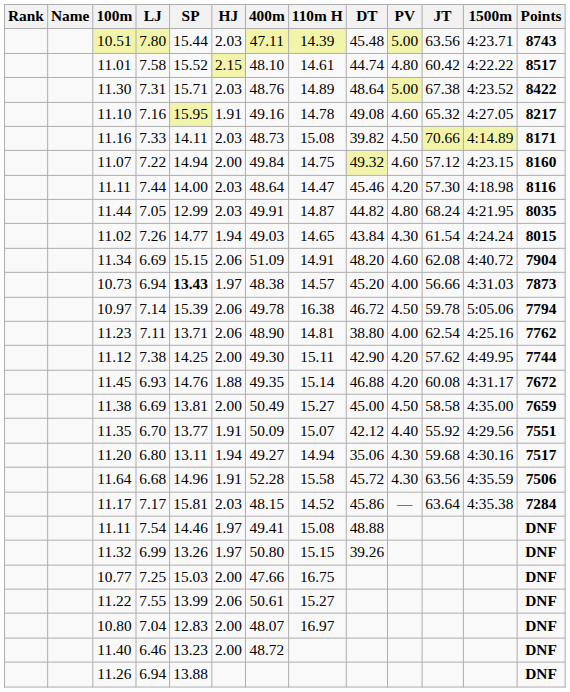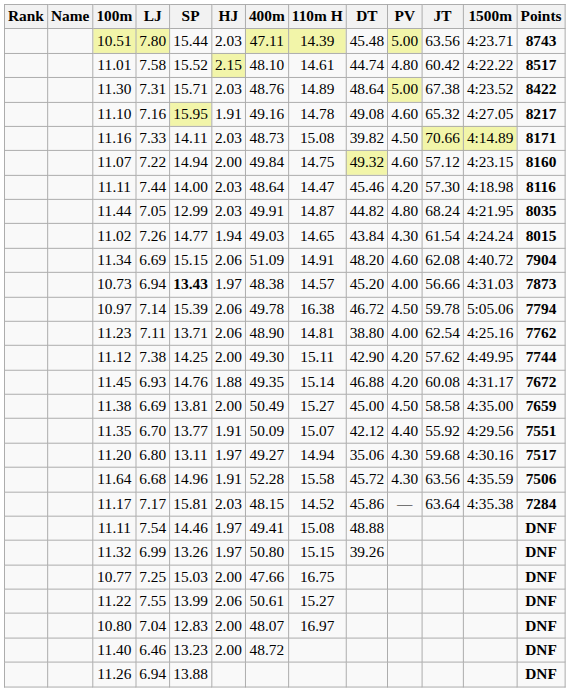 <table class="wikitable sortable" style="text-align:center">
 <tr>
 <th>Rank</th>
 <th>Name</th>
 <th>100m</th>
 <th>LJ</th>
 <th>SP</th>
 <th>HJ</th>
 <th>400m</th>
 <th>110m H</th>
 <th>DT</th>
 <th>PV</th>
 <th>JT</th>
 <th>1500m</th>
 <th>Points</th>
 </tr>
 <tr>
 <td></td>
 <td align=left></td>
 <td bgcolor=#F2F5A9>10.51</td>
 <td bgcolor=#F2F5A9>7.80</td>
 <td>15.44</td>
 <td>2.03</td>
 <td bgcolor=#F2F5A9>47.11</td>
 <td bgcolor=#F2F5A9>14.39</td>
 <td>45.48</td>
 <td bgcolor=#F2F5A9>5.00</td>
 <td>63.56</td>
 <td>4:23.71</td>
 <td><strong>8743</strong></td>
 </tr>
 <tr>
 <td></td>
 <td align=left></td>
 <td>11.01</td>
 <td>7.58</td>
 <td>15.52</td>
 <td bgcolor=#F2F5A9>2.15</td>
 <td>48.10</td>
 <td>14.61</td>
 <td>44.74</td>
 <td>4.80</td>
 <td>60.42</td>
 <td>4:22.22</td>
 <td><strong>8517</strong></td>
 </tr>
 <tr>
 <td></td>
 <td align=left></td>
 <td>11.30</td>
 <td>7.31</td>
 <td>15.71</td>
 <td>2.03</td>
 <td>48.76</td>
 <td>14.89</td>
 <td>48.64</td>
 <td bgcolor=#F2F5A9>5.00</td>
 <td>67.38</td>
 <td>4:23.52</td>
 <td><strong>8422</strong></td>
 </tr>
 <tr>
 <td></td>
 <td align=left></td>
 <td>11.10</td>
 <td>7.16</td>
 <td bgcolor=#F2F5A9>15.95</td>
 <td>1.91</td>
 <td>49.16</td>
 <td>14.78</td>
 <td>49.08</td>
 <td>4.60</td>
 <td>65.32</td>
 <td>4:27.05</td>
 <td><strong>8217</strong></td>
 </tr>
 <tr>
 <td></td>
 <td align=left></td>
 <td>11.16</td>
 <td>7.33</td>
 <td>14.11</td>
 <td>2.03</td>
 <td>48.73</td>
 <td>15.08</td>
 <td>39.82</td>
 <td>4.50</td>
 <td bgcolor=#F2F5A9>70.66</td>
 <td bgcolor=#F2F5A9>4:14.89</td>
 <td><strong>8171</strong></td>
 </tr>
 <tr>
 <td></td>
 <td align=left></td>
 <td>11.07</td>
 <td>7.22</td>
 <td>14.94</td>
 <td>2.00</td>
 <td>49.84</td>
 <td>14.75</td>
 <td bgcolor=#F2F5A9>49.32</td>
 <td>4.60</td>
 <td>57.12</td>
 <td>4:23.15</td>
 <td><strong>8160</strong></td>
 </tr>
 <tr>
 <td></td>
 <td align=left></td>
 <td>11.11</td>
 <td>7.44</td>
 <td>14.00</td>
 <td>2.03</td>
 <td>48.64</td>
 <td>14.47</td>
 <td>45.46</td>
 <td>4.20</td>
 <td>57.30</td>
 <td>4:18.98</td>
 <td><strong>8116</strong></td>
 </tr>
 <tr>
 <td></td>
 <td align=left></td>
 <td>11.44</td>
 <td>7.05</td>
 <td>12.99</td>
 <td>2.03</td>
 <td>49.91</td>
 <td>14.87</td>
 <td>44.82</td>
 <td>4.80</td>
 <td>68.24</td>
 <td>4:21.95</td>
 <td><strong>8035</strong></td>
 </tr>
 <tr>
 <td></td>
 <td align=left></td>
 <td>11.02</td>
 <td>7.26</td>
 <td>14.77</td>
 <td>1.94</td>
 <td>49.03</td>
 <td>14.65</td>
 <td>43.84</td>
 <td>4.30</td>
 <td>61.54</td>
 <td>4:24.24</td>
 <td><strong>8015</strong></td>
 </tr>
 <tr>
 <td></td>
 <td align=left></td>
 <td>11.34</td>
 <td>6.69</td>
 <td>15.15</td>
 <td>2.06</td>
 <td>51.09</td>
 <td>14.91</td>
 <td>48.20</td>
 <td>4.60</td>
 <td>62.08</td>
 <td>4:40.72</td>
 <td><strong>7904</strong></td>
 </tr>
 <tr>
 <td></td>
 <td align=left></td>
 <td>10.73</td>
 <td>6.94</td>
 <td><strong>13.43</strong></td>
 <td>1.97</td>
 <td>48.38</td>
 <td>14.57</td>
 <td>45.20</td>
 <td>4.00</td>
 <td>56.66</td>
 <td>4:31.03</td>
 <td><strong>7873</strong></td>
 </tr>
 <tr>
 <td></td>
 <td align=left></td>
 <td>10.97</td>
 <td>7.14</td>
 <td>15.39</td>
 <td>2.06</td>
 <td>49.78</td>
 <td>16.38</td>
 <td>46.72</td>
 <td>4.50</td>
 <td>59.78</td>
 <td>5:05.06</td>
 <td><strong>7794</strong></td>
 </tr>
 <tr>
 <td></td>
 <td align=left></td>
 <td>11.23</td>
 <td>7.11</td>
 <td>13.71</td>
 <td>2.06</td>
 <td>48.90</td>
 <td>14.81</td>
 <td>38.80</td>
 <td>4.00</td>
 <td>62.54</td>
 <td>4:25.16</td>
 <td><strong>7762</strong></td>
 </tr>
 <tr>
 <td></td>
 <td align=left></td>
 <td>11.12</td>
 <td>7.38</td>
 <td>14.25</td>
 <td>2.00</td>
 <td>49.30</td>
 <td>15.11</td>
 <td>42.90</td>
 <td>4.20</td>
 <td>57.62</td>
 <td>4:49.95</td>
 <td><strong>7744</strong></td>
 </tr>
 <tr>
 <td></td>
 <td align=left></td>
 <td>11.45</td>
 <td>6.93</td>
 <td>14.76</td>
 <td>1.88</td>
 <td>49.35</td>
 <td>15.14</td>
 <td>46.88</td>
 <td>4.20</td>
 <td>60.08</td>
 <td>4:31.17</td>
 <td><strong>7672</strong></td>
 </tr>
 <tr>
 <td></td>
 <td align=left></td>
 <td>11.38</td>
 <td>6.69</td>
 <td>13.81</td>
 <td>2.00</td>
 <td>50.49</td>
 <td>15.27</td>
 <td>45.00</td>
 <td>4.50</td>
 <td>58.58</td>
 <td>4:35.00</td>
 <td><strong>7659</strong></td>
 </tr>
 <tr>
 <td></td>
 <td align=left></td>
 <td>11.35</td>
 <td>6.70</td>
 <td>13.77</td>
 <td>1.91</td>
 <td>50.09</td>
 <td>15.07</td>
 <td>42.12</td>
 <td>4.40</td>
 <td>55.92</td>
 <td>4:29.56</td>
 <td><strong>7551</strong></td>
 </tr>
 <tr>
 <td></td>
 <td align=left></td>
 <td>11.20</td>
 <td>6.80</td>
 <td>13.11</td>
-<td>1.94</td>
+<td>1.97</td>
 <td>49.27</td>
 <td>14.94</td>
 <td>35.06</td>
 <td>4.30</td>
 <td>59.68</td>
 <td>4:30.16</td>
 <td><strong>7517</strong></td>
 </tr>
 <tr>
 <td></td>
 <td align=left></td>
 <td>11.64</td>
 <td>6.68</td>
 <td>14.96</td>
 <td>1.91</td>
 <td>52.28</td>
 <td>15.58</td>
 <td>45.72</td>
 <td>4.30</td>
 <td>63.56</td>
 <td>4:35.59</td>
 <td><strong>7506</strong></td>
 </tr>
 <tr>
 <td></td>
 <td align=left></td>
 <td>11.17</td>
 <td>7.17</td>
 <td>15.81</td>
 <td>2.03</td>
 <td>48.15</td>
 <td>14.52</td>
 <td>45.86</td>
 <td>—</td>
 <td>63.64</td>
 <td>4:35.38</td>
 <td><strong>7284</strong></td>
 </tr>
 <tr>
 <td></td>
 <td align=left></td>
 <td>11.11</td>
 <td>7.54</td>
 <td>14.46</td>
 <td>1.97</td>
 <td>49.41</td>
 <td>15.08</td>
 <td>48.88</td>
 <td></td>
 <td></td>
 <td></td>
 <td><strong>DNF</strong></td>
 </tr>
 <tr>
 <td></td>
 <td align=left></td>
 <td>11.32</td>
 <td>6.99</td>
 <td>13.26</td>
 <td>1.97</td>
 <td>50.80</td>
 <td>15.15</td>
 <td>39.26</td>
 <td></td>
 <td></td>
 <td></td>
 <td><strong>DNF</strong></td>
 </tr>
 <tr>
 <td></td>
 <td align=left></td>
 <td>10.77</td>
 <td>7.25</td>
 <td>15.03</td>
 <td>2.00</td>
 <td>47.66</td>
 <td>16.75</td>
 <td></td>
 <td></td>
 <td></td>
 <td></td>
 <td><strong>DNF</strong></td>
 </tr>
 <tr>
 <td></td>
 <td align=left></td>
 <td>11.22</td>
 <td>7.55</td>
 <td>13.99</td>
 <td>2.06</td>
 <td>50.61</td>
 <td>15.27</td>
 <td></td>
 <td></td>
 <td></td>
 <td></td>
 <td><strong>DNF</strong></td>
 </tr>
 <tr>
 <td></td>
 <td align=left></td>
 <td>10.80</td>
 <td>7.04</td>
 <td>12.83</td>
 <td>2.00</td>
 <td>48.07</td>
 <td>16.97</td>
 <td></td>
 <td></td>
 <td></td>
 <td></td>
 <td><strong>DNF</strong></td>
 </tr>
 <tr>
 <td></td>
 <td align=left></td>
 <td>11.40</td>
 <td>6.46</td>
 <td>13.23</td>
 <td>2.00</td>
 <td>48.72</td>
 <td></td>
 <td></td>
 <td></td>
 <td></td>
 <td></td>
 <td><strong>DNF</strong></td>
 </tr>
 <tr>
 <td></td>
 <td align=left></td>
 <td>11.26</td>
 <td>6.94</td>
 <td>13.88</td>
 <td></td>
 <td></td>
 <td></td>
 <td></td>
 <td></td>
 <td></td>
 <td></td>
 <td><strong>DNF</strong></td>
 </tr>
 </table>
